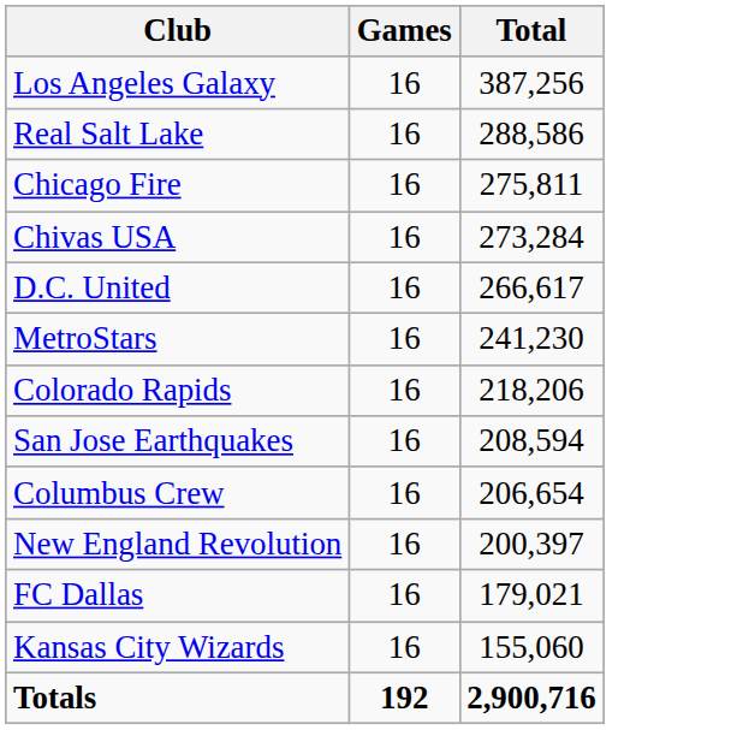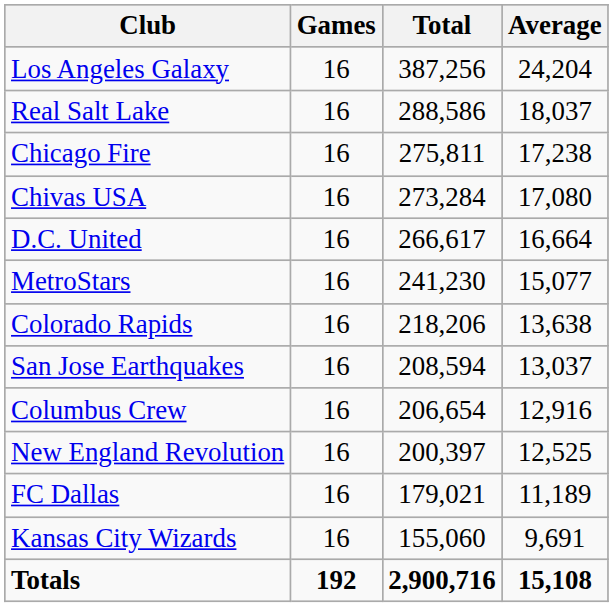 <table class="wikitable sortable" style="font-size:100%">
 <tr>
 <th>Club</th>
 <th>Games</th>
 <th>Total</th>
+<th>Average</th>
 </tr>
 <tr>
 <td><a href='#'>Los Angeles Galaxy</a></td>
 <td align=center>16</td>
 <td align=center>387,256</td>
+<td align=center>24,204</td>
 </tr>
 <tr>
 <td><a href='#'>Real Salt Lake</a></td>
 <td align=center>16</td>
 <td align=center>288,586</td>
+<td align=center>18,037</td>
 </tr>
 <tr>
 <td><a href='#'>Chicago Fire</a></td>
 <td align=center>16</td>
 <td align=center>275,811</td>
+<td align=center>17,238</td>
 </tr>
 <tr>
 <td><a href='#'>Chivas USA</a></td>
 <td align=center>16</td>
 <td align=center>273,284</td>
+<td align=center>17,080</td>
 </tr>
 <tr>
 <td><a href='#'>D.C. United</a></td>
 <td align=center>16</td>
 <td align=center>266,617</td>
+<td align=center>16,664</td>
 </tr>
 <tr>
 <td><a href='#'>MetroStars</a></td>
 <td align=center>16</td>
 <td align=center>241,230</td>
+<td align=center>15,077</td>
 </tr>
 <tr>
 <td><a href='#'>Colorado Rapids</a></td>
 <td align=center>16</td>
 <td align=center>218,206</td>
+<td align=center>13,638</td>
 </tr>
 <tr>
 <td><a href='#'>San Jose Earthquakes</a></td>
 <td align=center>16</td>
 <td align=center>208,594</td>
+<td align=center>13,037</td>
 </tr>
 <tr>
 <td><a href='#'>Columbus Crew</a></td>
 <td align=center>16</td>
 <td align=center>206,654</td>
+<td align=center>12,916</td>
 </tr>
 <tr>
 <td><a href='#'>New England Revolution</a></td>
 <td align=center>16</td>
 <td align=center>200,397</td>
+<td align=center>12,525</td>
 </tr>
 <tr>
 <td><a href='#'>FC Dallas</a></td>
 <td align=center>16</td>
 <td align=center>179,021</td>
+<td align=center>11,189</td>
 </tr>
 <tr>
 <td><a href='#'>Kansas City Wizards</a></td>
 <td align=center>16</td>
 <td align=center>155,060</td>
+<td align=center>9,691</td>
 </tr>
 <tr>
 <td><strong>Totals</strong></td>
 <td align=center><strong>192</strong></td>
 <td align=center><strong>2,900,716</strong></td>
+<td align=center><strong>15,108</strong></td>
 </tr>
 </table>
